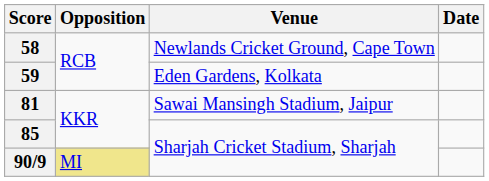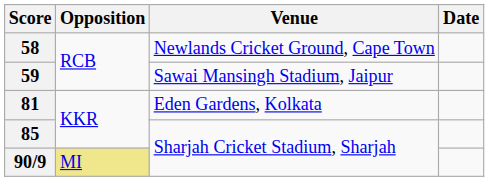 <table class="wikitable">
 <tr>
 <th>Score</th>
 <th>Opposition</th>
 <th>Venue</th>
 <th>Date</th>
 </tr>
 <tr>
 <th>58</th>
 <td rowspan=2><a href='#'>RCB</a></td>
 <td><a href='#'>Newlands Cricket Ground</a>, <a href='#'>Cape Town</a></td>
 <td></td>
 </tr>
 <tr>
 <th>59</th>
-<td><a href='#'>Eden Gardens</a>, <a href='#'>Kolkata</a></td>
+<td><a href='#'>Sawai Mansingh Stadium</a>, <a href='#'>Jaipur</a></td>
 <td></td>
 </tr>
 <tr>
 <th>81</th>
 <td rowspan=2><a href='#'>KKR</a></td>
-<td><a href='#'>Sawai Mansingh Stadium</a>, <a href='#'>Jaipur</a></td>
+<td><a href='#'>Eden Gardens</a>, <a href='#'>Kolkata</a></td>
 <td></td>
 </tr>
 <tr>
 <th>85</th>
 <td rowspan=2><a href='#'>Sharjah Cricket Stadium</a>, <a href='#'>Sharjah</a></td>
 <td></td>
 </tr>
 <tr>
 <th>90/9</th>
 <td style="background: khaki;"><a href='#'>MI</a></td>
 <td></td>
 </tr>
 </table>
